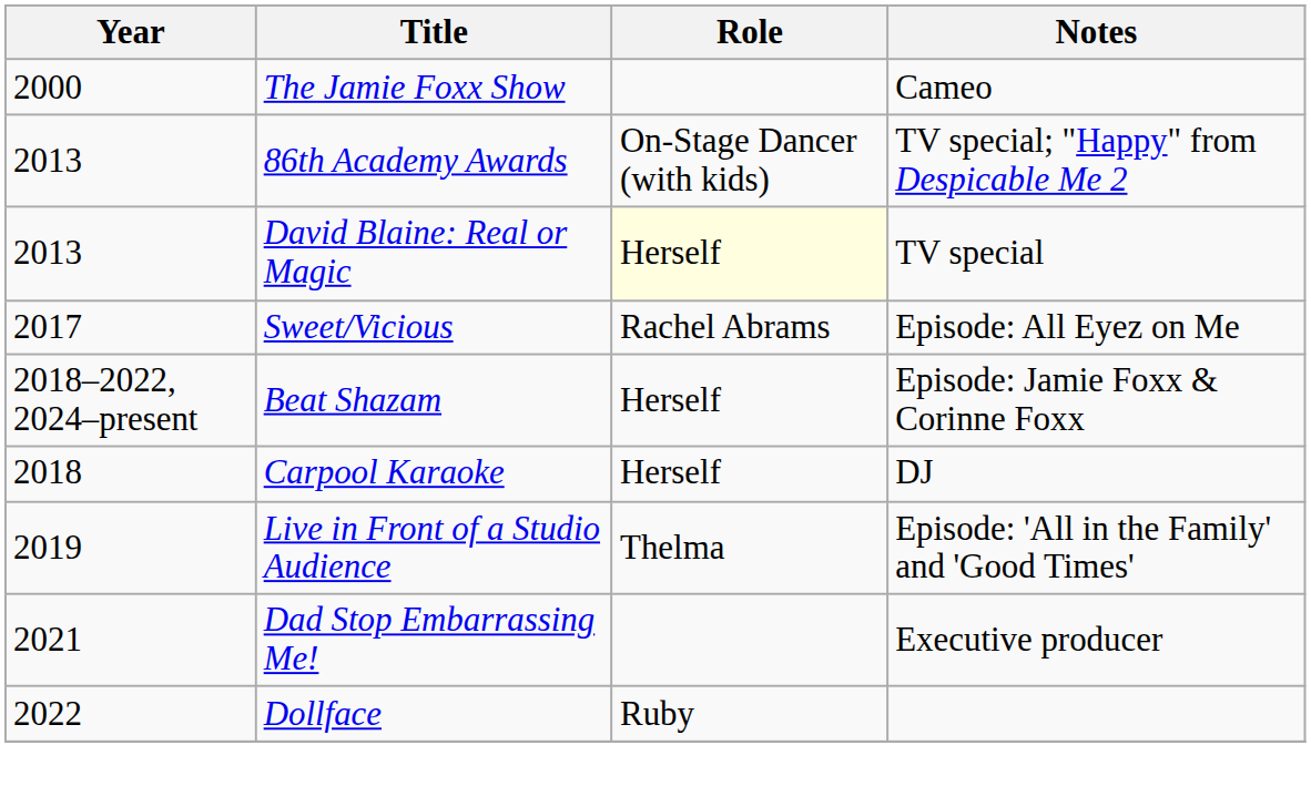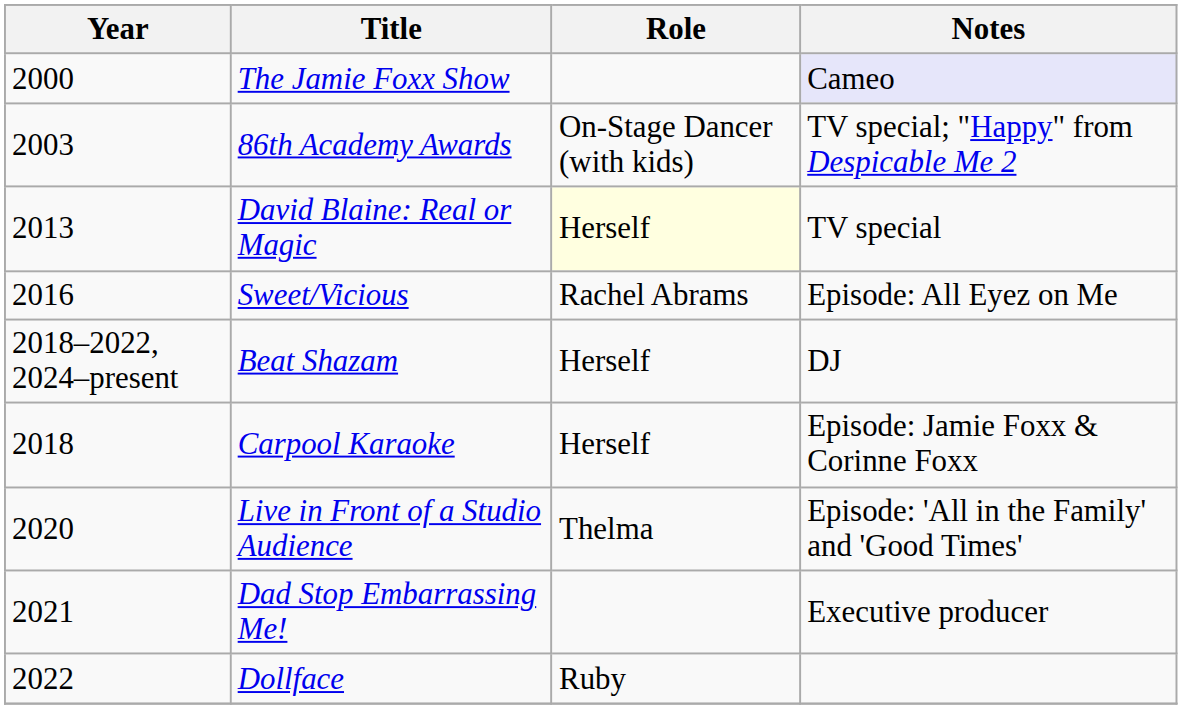 <table class="wikitable sortable">
 <tr>
 <th>Year</th>
 <th>Title</th>
 <th>Role</th>
 <th class="unsortable">Notes</th>
 </tr>
 <tr>
 <td>2000</td>
 <td><em><a href='#'>The Jamie Foxx Show</a></em></td>
 <td></td>
-<td>Cameo</td>
+<td style="background: lavender;">Cameo</td>
 </tr>
 <tr>
-<td>2013</td>
+<td>2003</td>
 <td><em><a href='#'>86th Academy Awards</a></em></td>
 <td>On-Stage Dancer (with kids)</td>
 <td>TV special; "<a href='#'>Happy</a>" from <em><a href='#'>Despicable Me 2</a></em></td>
 </tr>
 <tr>
 <td>2013</td>
 <td><em><a href='#'>David Blaine: Real or Magic</a></em></td>
 <td style="background: lightyellow;">Herself</td>
 <td>TV special</td>
 </tr>
 <tr>
-<td>2017</td>
+<td>2016</td>
 <td><em><a href='#'>Sweet/Vicious</a></em></td>
 <td>Rachel Abrams</td>
 <td>Episode: All Eyez on Me</td>
 </tr>
 <tr>
 <td>2018–2022, 2024–present</td>
 <td><em><a href='#'>Beat Shazam</a></em></td>
 <td>Herself</td>
-<td>Episode: Jamie Foxx & Corinne Foxx</td>
+<td>DJ</td>
 </tr>
 <tr>
 <td>2018</td>
 <td><em><a href='#'>Carpool Karaoke</a></em></td>
 <td>Herself</td>
-<td>DJ</td>
+<td>Episode: Jamie Foxx & Corinne Foxx</td>
 </tr>
 <tr>
-<td>2019</td>
+<td>2020</td>
 <td><em><a href='#'>Live in Front of a Studio Audience</a></em></td>
 <td>Thelma</td>
 <td>Episode: 'All in the Family' and 'Good Times'</td>
 </tr>
 <tr>
 <td>2021</td>
 <td><em><a href='#'>Dad Stop Embarrassing Me!</a></em></td>
 <td></td>
 <td>Executive producer</td>
 </tr>
 <tr>
 <td>2022</td>
 <td><em><a href='#'>Dollface</a></em></td>
 <td>Ruby</td>
 <td></td>
 </tr>
 <tr>
 </tr>
 </table>
